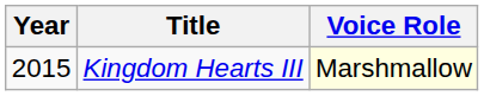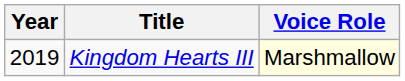 <table class="wikitable">
 <tr>
 <th>Year</th>
 <th>Title</th>
 <th><a href='#'>Voice Role</a></th>
 </tr>
 <tr>
-<td>2015</td>
+<td>2019</td>
 <td><em><a href='#'>Kingdom Hearts III</a></em></td>
 <td style="background: lightyellow;">Marshmallow</td>
 </tr>
 </table>
